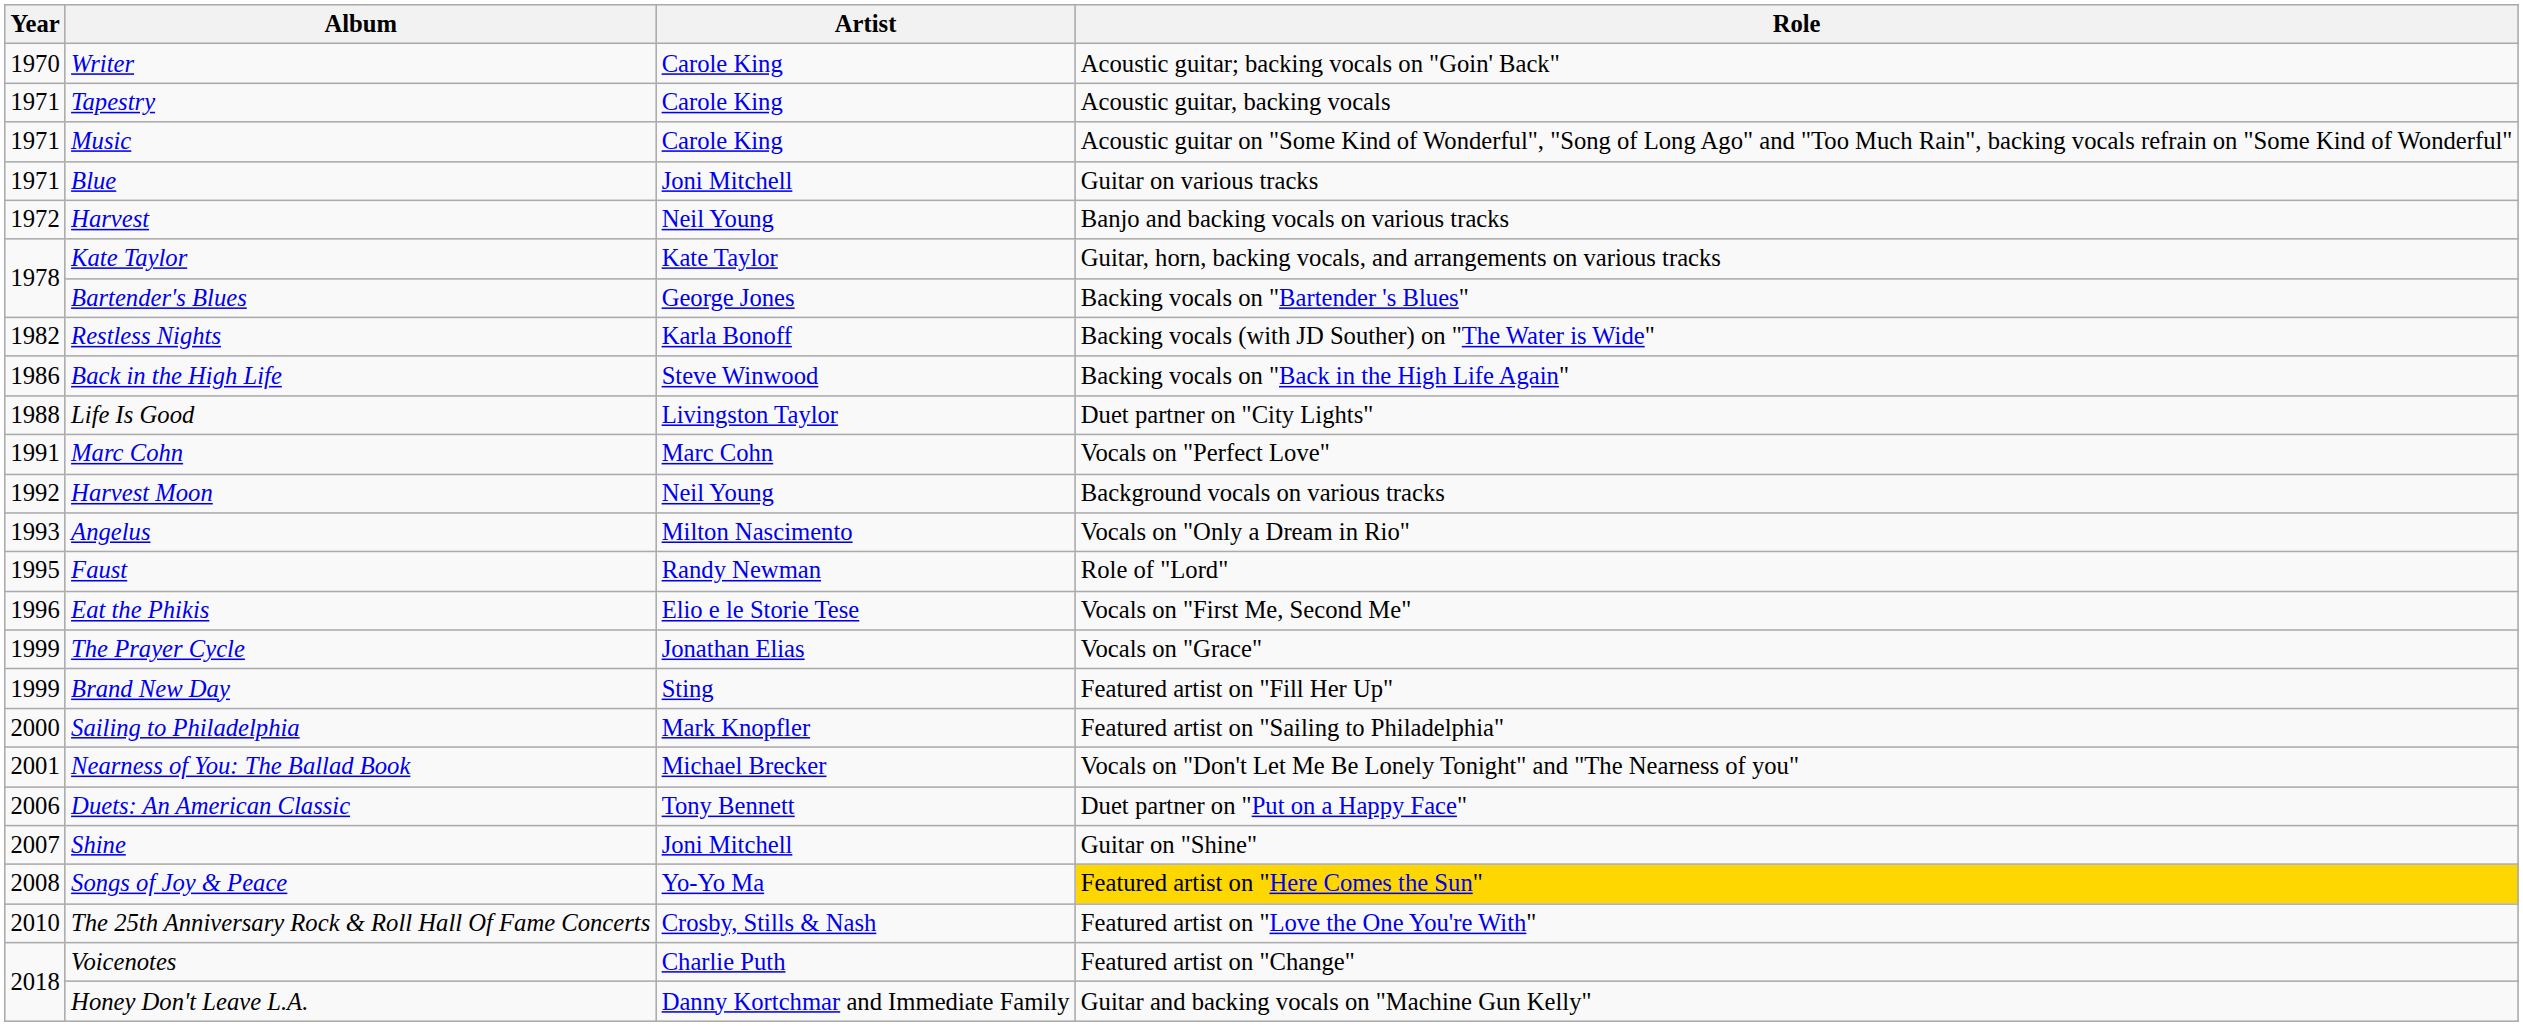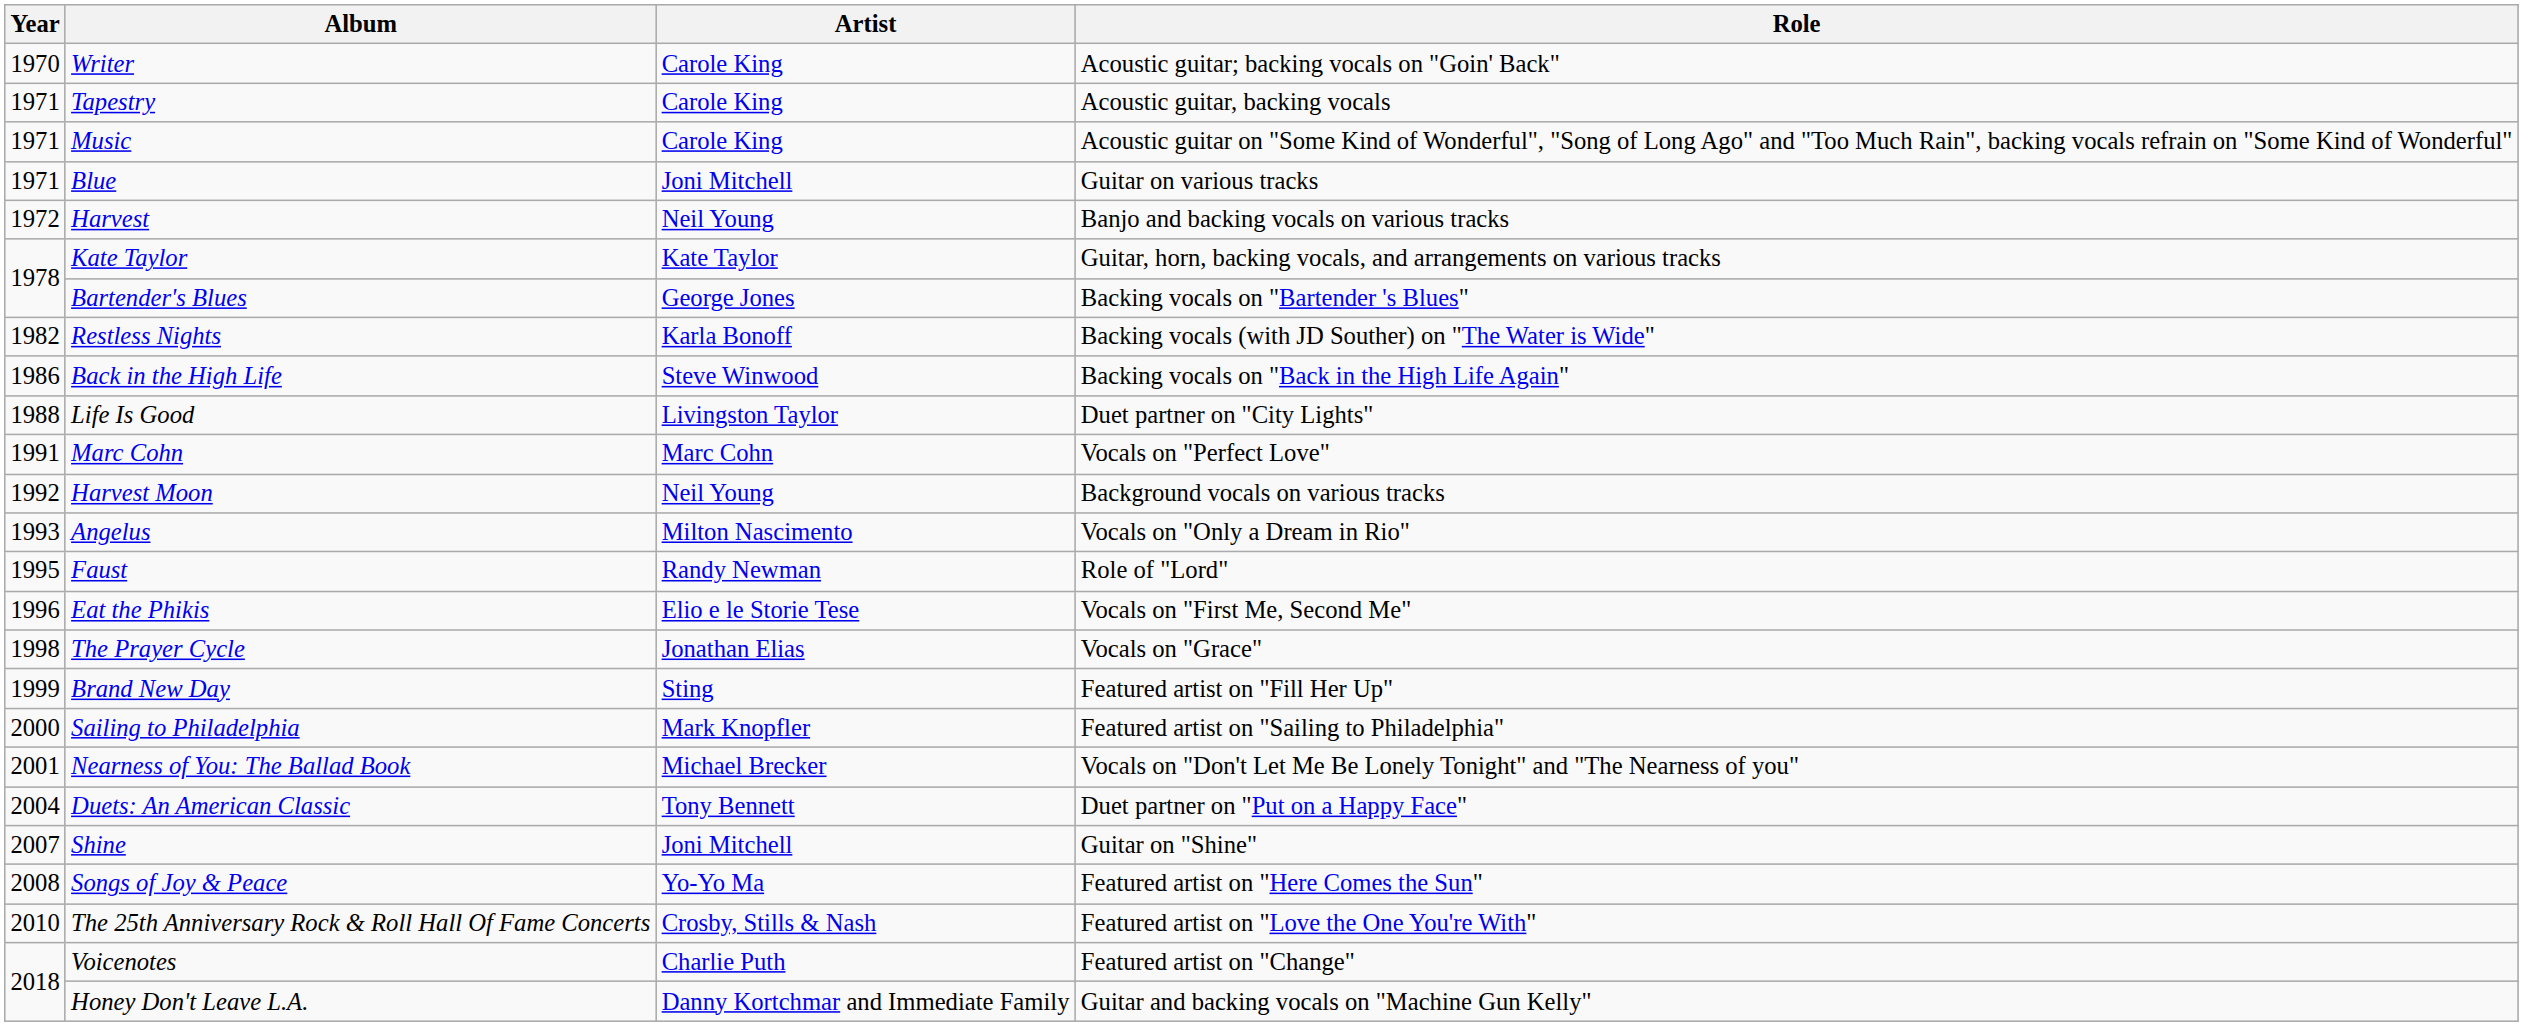 <table class="wikitable">
 <tr>
 <th>Year</th>
 <th>Album</th>
 <th>Artist</th>
 <th>Role</th>
 </tr>
 <tr>
 <td>1970</td>
 <td><em><a href='#'>Writer</a></em></td>
 <td><a href='#'>Carole King</a></td>
 <td>Acoustic guitar; backing vocals on "Goin' Back"</td>
 </tr>
 <tr>
 <td>1971</td>
 <td><em><a href='#'>Tapestry</a></em></td>
 <td><a href='#'>Carole King</a></td>
 <td>Acoustic guitar, backing vocals</td>
 </tr>
 <tr>
 <td>1971</td>
 <td><em><a href='#'>Music</a></em></td>
 <td><a href='#'>Carole King</a></td>
 <td>Acoustic guitar on "Some Kind of Wonderful", "Song of Long Ago" and "Too Much Rain", backing vocals refrain on "Some Kind of Wonderful"</td>
 </tr>
 <tr>
 <td>1971</td>
 <td><em><a href='#'>Blue</a></em></td>
 <td><a href='#'>Joni Mitchell</a></td>
 <td>Guitar on various tracks</td>
 </tr>
 <tr>
 <td>1972</td>
 <td><em><a href='#'>Harvest</a></em></td>
 <td><a href='#'>Neil Young</a></td>
 <td>Banjo and backing vocals on various tracks</td>
 </tr>
 <tr>
 <td rowspan="2">1978</td>
 <td><em><a href='#'>Kate Taylor</a></em></td>
 <td><a href='#'>Kate Taylor</a></td>
 <td>Guitar, horn, backing vocals, and arrangements on various tracks</td>
 </tr>
 <tr>
 <td><em><a href='#'>Bartender's Blues</a></em></td>
 <td><a href='#'>George Jones</a></td>
 <td>Backing vocals on "<a href='#'>Bartender 's Blues</a>"</td>
 </tr>
 <tr>
 <td>1982</td>
 <td><em><a href='#'>Restless Nights</a></em></td>
 <td><a href='#'>Karla Bonoff</a></td>
 <td>Backing vocals (with JD Souther) on "<a href='#'>The Water is Wide</a>"</td>
 </tr>
 <tr>
 <td>1986</td>
 <td><em><a href='#'>Back in the High Life</a></em></td>
 <td><a href='#'>Steve Winwood</a></td>
 <td>Backing vocals on "<a href='#'>Back in the High Life Again</a>"</td>
 </tr>
 <tr>
 <td>1988</td>
 <td><em>Life Is Good</em></td>
 <td><a href='#'>Livingston Taylor</a></td>
 <td>Duet partner on "City Lights"</td>
 </tr>
 <tr>
 <td>1991</td>
 <td><em><a href='#'>Marc Cohn</a></em></td>
 <td><a href='#'>Marc Cohn</a></td>
 <td>Vocals on "Perfect Love"</td>
 </tr>
 <tr>
 <td>1992</td>
 <td><em><a href='#'>Harvest Moon</a></em></td>
 <td><a href='#'>Neil Young</a></td>
 <td>Background vocals on various tracks</td>
 </tr>
 <tr>
 <td>1993</td>
 <td><em><a href='#'>Angelus</a></em></td>
 <td><a href='#'>Milton Nascimento</a></td>
 <td>Vocals on "Only a Dream in Rio"</td>
 </tr>
 <tr>
 <td>1995</td>
 <td><em><a href='#'>Faust</a></em></td>
 <td><a href='#'>Randy Newman</a></td>
 <td>Role of "Lord"</td>
 </tr>
 <tr>
 <td>1996</td>
 <td><em><a href='#'>Eat the Phikis</a></em></td>
 <td><a href='#'>Elio e le Storie Tese</a></td>
 <td>Vocals on "First Me, Second Me"</td>
 </tr>
 <tr>
-<td>1999</td>
+<td>1998</td>
 <td><em><a href='#'>The Prayer Cycle</a></em></td>
 <td><a href='#'>Jonathan Elias</a></td>
 <td>Vocals on "Grace"</td>
 </tr>
 <tr>
 <td>1999</td>
 <td><em><a href='#'>Brand New Day</a></em></td>
 <td><a href='#'>Sting</a></td>
 <td>Featured artist on "Fill Her Up"</td>
 </tr>
 <tr>
 <td>2000</td>
 <td><em><a href='#'>Sailing to Philadelphia</a></em></td>
 <td><a href='#'>Mark Knopfler</a></td>
 <td>Featured artist on "Sailing to Philadelphia"</td>
 </tr>
 <tr>
 <td>2001</td>
 <td><em><a href='#'>Nearness of You: The Ballad Book</a></em></td>
 <td><a href='#'>Michael Brecker</a></td>
 <td>Vocals on "Don't Let Me Be Lonely Tonight" and "The Nearness of you"</td>
 </tr>
 <tr>
-<td>2006</td>
+<td>2004</td>
 <td><em><a href='#'>Duets: An American Classic</a></em></td>
 <td><a href='#'>Tony Bennett</a></td>
 <td>Duet partner on "<a href='#'>Put on a Happy Face</a>"</td>
 </tr>
 <tr>
 <td>2007</td>
 <td><em><a href='#'>Shine</a></em></td>
 <td><a href='#'>Joni Mitchell</a></td>
 <td>Guitar on "Shine"</td>
 </tr>
 <tr>
 <td>2008</td>
 <td><em><a href='#'>Songs of Joy & Peace</a></em></td>
 <td><a href='#'>Yo-Yo Ma</a></td>
-<td style="background: gold;">Featured artist on "<a href='#'>Here Comes the Sun</a>"</td>
+<td>Featured artist on "<a href='#'>Here Comes the Sun</a>"</td>
 </tr>
 <tr>
 <td>2010</td>
 <td><em>The 25th Anniversary Rock & Roll Hall Of Fame Concerts</em></td>
 <td><a href='#'>Crosby, Stills & Nash</a></td>
 <td>Featured artist on "<a href='#'>Love the One You're With</a>"</td>
 </tr>
 <tr>
 <td rowspan="2">2018</td>
 <td><em>Voicenotes</em></td>
 <td><a href='#'>Charlie Puth</a></td>
 <td>Featured artist on "Change"</td>
 </tr>
 <tr>
 <td><em>Honey Don't Leave L.A.</em></td>
 <td><a href='#'>Danny Kortchmar</a> and Immediate Family</td>
 <td>Guitar and backing vocals on "Machine Gun Kelly"</td>
 </tr>
 </table>
